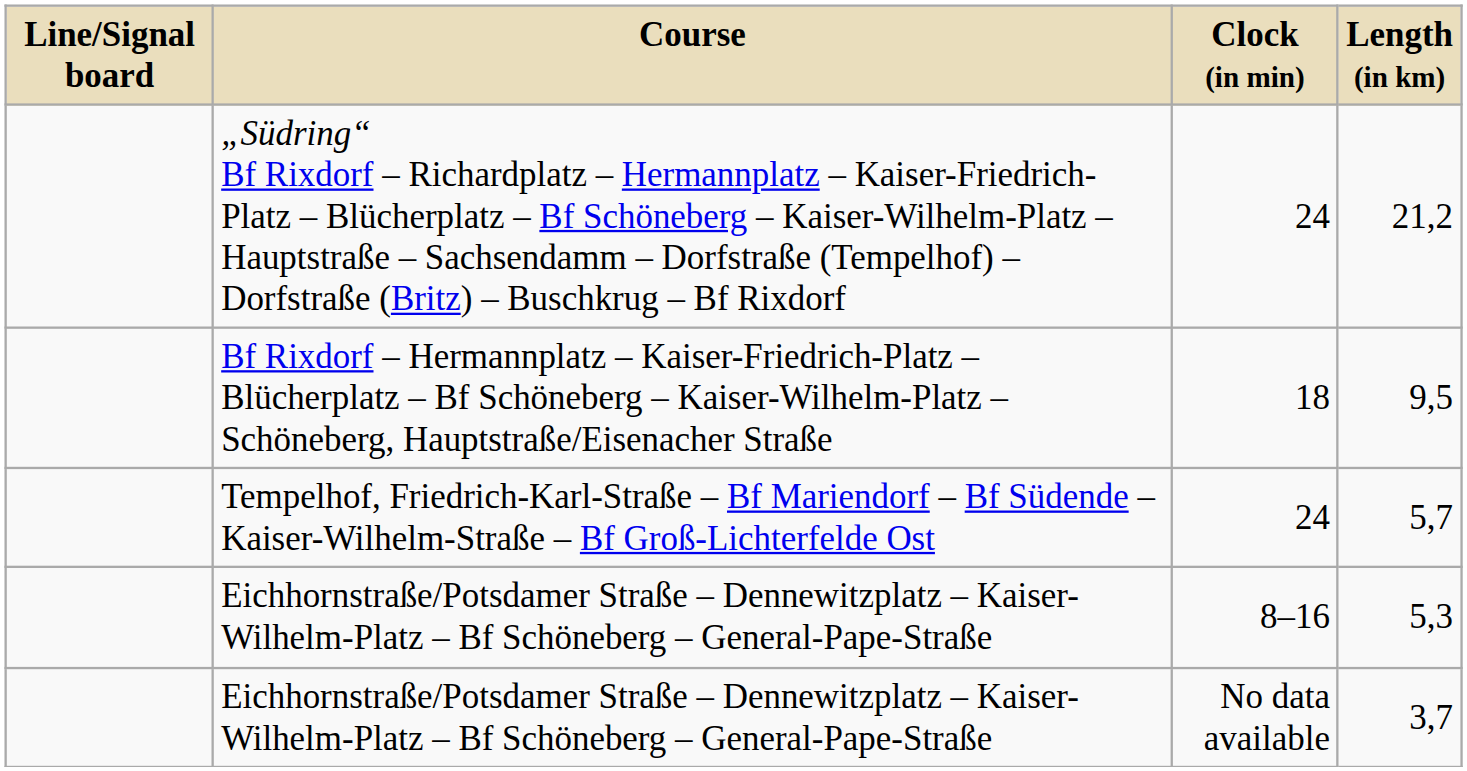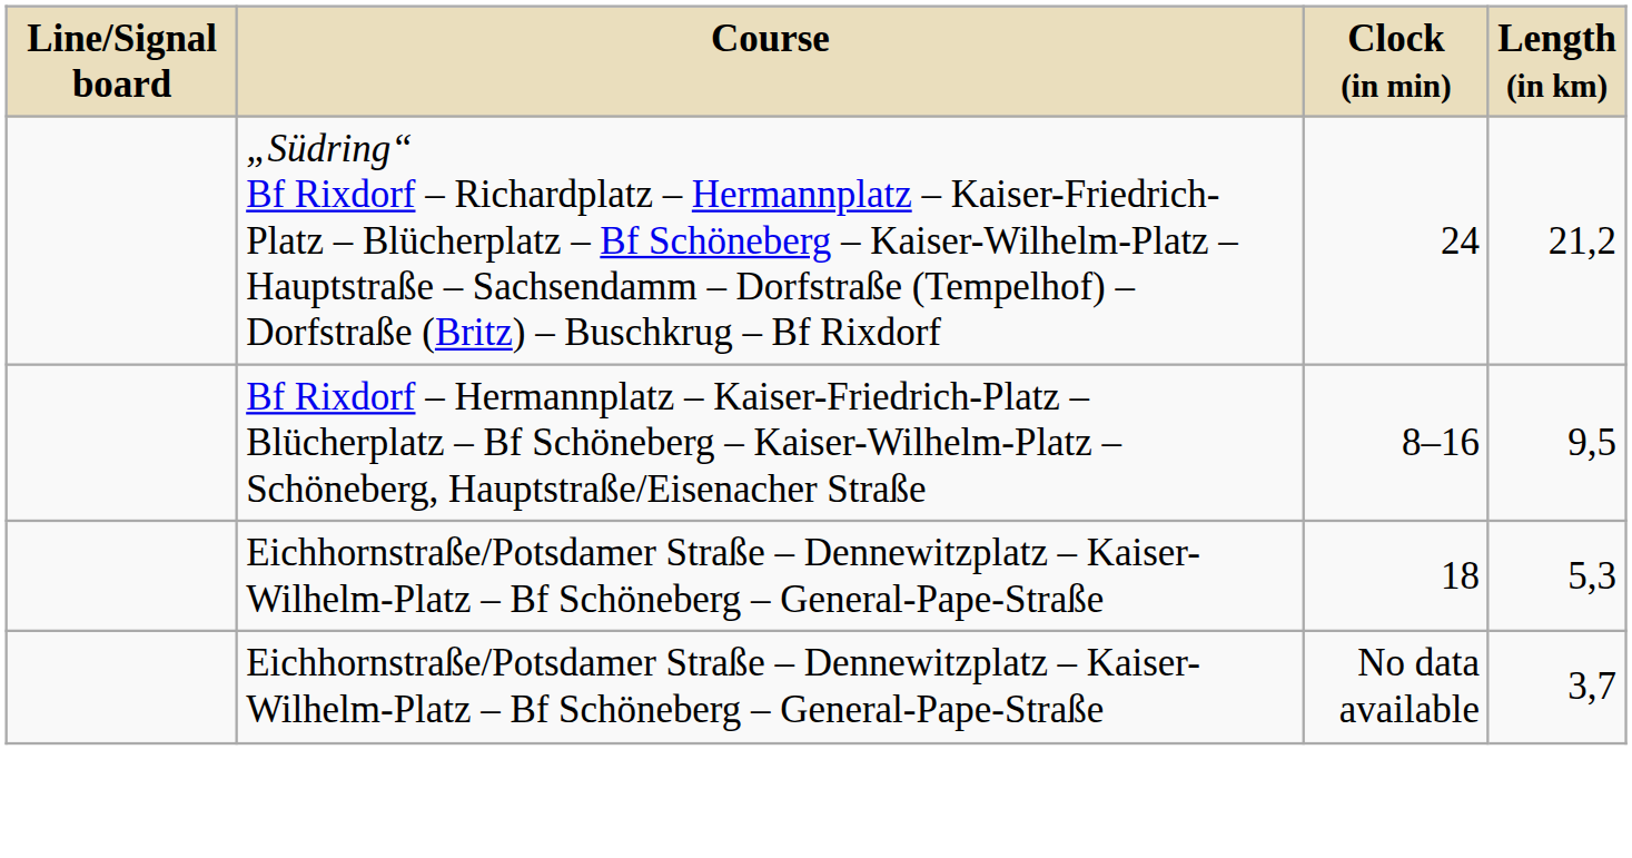 <table class="wikitable mw-collapsible float-right" style="font-size:95%;" width="40%" align="right">
 <tr>
 <th style="background:#EADEBD;">Line/Signal board</th>
 <th style="background:#EADEBD;" valign="top">Course</th>
 <th style="background:#EADEBD;" valign="top">Clock<br><small>(in min)</small></th>
 <th style="background:#EADEBD;" valign="top">Length<br><small>(in km)</small></th>
 </tr>
 <tr>
 <td align="center"></td>
 <td><em>„Südring“</em><br><a href='#'>Bf Rixdorf</a> – Richardplatz – <a href='#'>Hermannplatz</a> – Kaiser-Friedrich-Platz – Blücherplatz – <a href='#'>Bf Schöneberg</a> – Kaiser-Wilhelm-Platz – Hauptstraße – Sachsendamm – Dorfstraße (Tempelhof) – Dorfstraße (<a href='#'>Britz</a>) – Buschkrug – Bf Rixdorf</td>
 <td align="right">24</td>
 <td align="right">21,2</td>
 </tr>
 <tr>
 <td align="center"></td>
 <td><a href='#'>Bf Rixdorf</a> – Hermannplatz – Kaiser-Friedrich-Platz – Blücherplatz – Bf Schöneberg – Kaiser-Wilhelm-Platz – Schöneberg, Hauptstraße/Eisenacher Straße</td>
-<td align="right">18</td>
+<td align="right">8–16</td>
 <td align="right">9,5</td>
 </tr>
 <tr>
 <td align="center"></td>
-<td>Tempelhof, Friedrich-Karl-Straße – <a href='#'>Bf Mariendorf</a> – <a href='#'>Bf Südende</a> – Kaiser-Wilhelm-Straße – <a href='#'>Bf Groß-Lichterfelde Ost</a></td>
-<td align="right">24</td>
-<td align="right">5,7</td>
-</tr>
-<tr>
-<td align="center"></td>
 <td>Eichhornstraße/Potsdamer Straße – Dennewitzplatz – Kaiser-Wilhelm-Platz – Bf Schöneberg – General-Pape-Straße</td>
-<td align="right">8–16</td>
+<td align="right">18</td>
 <td align="right">5,3</td>
 </tr>
 <tr>
 <td align="center"></td>
 <td>Eichhornstraße/Potsdamer Straße – Dennewitzplatz – Kaiser-Wilhelm-Platz – Bf Schöneberg – General-Pape-Straße</td>
 <td align="right">No data available</td>
 <td align="right">3,7</td>
 </tr>
 </table>
